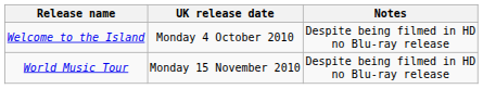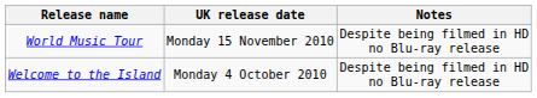 <table class="wikitable">
 <tr>
 <th>Release name</th>
 <th>UK release date</th>
 <th>Notes</th>
 </tr>
 <tr>
+<td style="text-align:center;"><a href='#'><em>World Music Tour </em></a></td>
+<td style="text-align:center;">Monday 15 November 2010</td>
+<td style="text-align:center;">Despite being filmed in HD <br> no Blu-ray release</td>
+</tr>
+<tr>
 <td style="text-align:center;"><a href='#'><em>Welcome to the Island</em></a></td>
 <td style="text-align:center;">Monday 4 October 2010</td>
 <td style="text-align:center;">Despite being filmed in HD <br> no Blu-ray release</td>
 </tr>
-<tr>
-<td style="text-align:center;"><a href='#'><em>World Music Tour </em></a></td>
-<td style="text-align:center;">Monday 15 November 2010</td>
-<td style="text-align:center;">Despite being filmed in HD <br> no Blu-ray release</td>
-</tr>
 </table>
